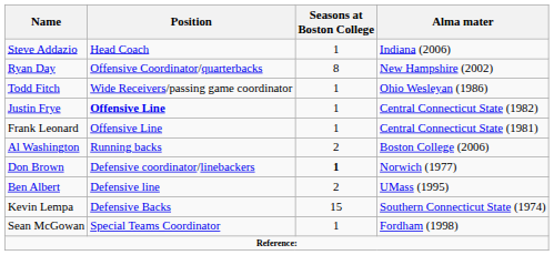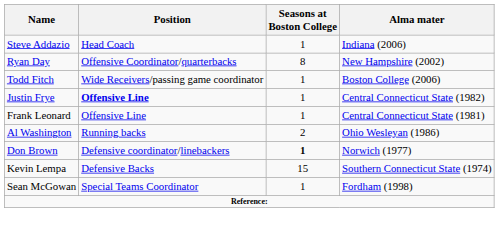 <table class="wikitable" border="1" style="font-size:90%;">
 <tr>
 <th>Name</th>
 <th>Position</th>
 <th>Seasons at<br>Boston College</th>
 <th>Alma mater</th>
 </tr>
 <tr>
 <td><a href='#'>Steve Addazio</a></td>
 <td><a href='#'>Head Coach</a></td>
 <td align=center>1</td>
 <td><a href='#'>Indiana</a> (2006)</td>
 </tr>
 <tr>
 <td><a href='#'>Ryan Day</a></td>
 <td><a href='#'>Offensive Coordinator</a>/<a href='#'>quarterbacks</a></td>
 <td align=center>8</td>
 <td><a href='#'>New Hampshire</a> (2002)</td>
 </tr>
 <tr>
 <td><a href='#'>Todd Fitch</a></td>
 <td><a href='#'>Wide Receivers</a>/passing game coordinator</td>
 <td align=center>1</td>
-<td><a href='#'>Ohio Wesleyan</a> (1986)</td>
+<td><a href='#'>Boston College</a> (2006)</td>
 </tr>
 <tr>
 <td><a href='#'>Justin Frye</a></td>
 <td><strong><a href='#'>Offensive Line</a></strong></td>
 <td align=center>1</td>
 <td><a href='#'>Central Connecticut State</a> (1982)</td>
 </tr>
 <tr>
 <td>Frank Leonard</td>
 <td><a href='#'>Offensive Line</a></td>
 <td align=center>1</td>
 <td><a href='#'>Central Connecticut State</a> (1981)</td>
 </tr>
 <tr>
 <td><a href='#'>Al Washington</a></td>
 <td><a href='#'>Running backs</a></td>
 <td align=center>2</td>
-<td><a href='#'>Boston College</a> (2006)</td>
+<td><a href='#'>Ohio Wesleyan</a> (1986)</td>
 </tr>
 <tr>
 <td><a href='#'>Don Brown</a></td>
 <td><a href='#'>Defensive coordinator</a>/<a href='#'>linebackers</a></td>
 <td align=center><strong>1</strong></td>
 <td><a href='#'>Norwich</a> (1977)</td>
-</tr>
-<tr>
-<td><a href='#'>Ben Albert</a></td>
-<td><a href='#'>Defensive line</a></td>
-<td align=center>2</td>
-<td><a href='#'>UMass</a> (1995)</td>
 </tr>
 <tr>
 <td>Kevin Lempa</td>
 <td><a href='#'>Defensive Backs</a></td>
 <td align=center>15</td>
 <td><a href='#'>Southern Connecticut State</a> (1974)</td>
 </tr>
 <tr>
 <td>Sean McGowan</td>
 <td><a href='#'>Special Teams Coordinator</a></td>
 <td align=center>1</td>
 <td><a href='#'>Fordham</a> (1998)</td>
 </tr>
 <tr>
 <td colspan="4" style="font-size: 8pt" align="center"><strong>Reference:</strong></td>
 </tr>
 </table>
